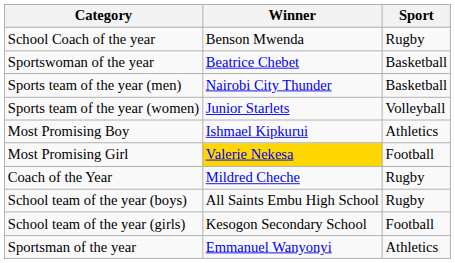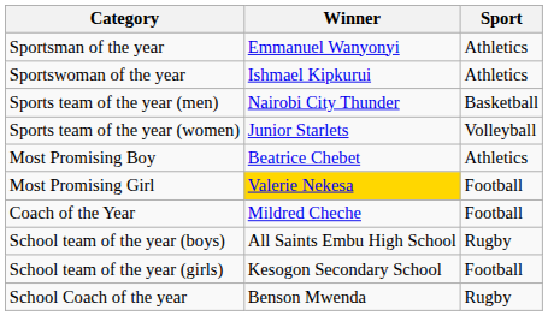 <table class="wikitable">
 <tr>
 <th>Category</th>
 <th>Winner</th>
 <th>Sport</th>
 </tr>
 <tr>
-<td>School Coach of the year</td>
-<td>Benson Mwenda</td>
-<td>Rugby</td>
+<td>Sportsman of the year</td>
+<td><a href='#'>Emmanuel Wanyonyi</a></td>
+<td>Athletics</td>
 </tr>
 <tr>
 <td>Sportswoman of the year</td>
-<td><a href='#'>Beatrice Chebet</a></td>
-<td>Basketball</td>
+<td><a href='#'>Ishmael Kipkurui</a></td>
+<td>Athletics</td>
 </tr>
 <tr>
 <td>Sports team of the year (men)</td>
 <td><a href='#'>Nairobi City Thunder</a></td>
 <td>Basketball</td>
 </tr>
 <tr>
 <td>Sports team of the year (women)</td>
 <td><a href='#'>Junior Starlets</a></td>
 <td>Volleyball</td>
 </tr>
 <tr>
 <td>Most Promising Boy</td>
-<td><a href='#'>Ishmael Kipkurui</a></td>
+<td><a href='#'>Beatrice Chebet</a></td>
 <td>Athletics</td>
 </tr>
 <tr>
 <td>Most Promising Girl</td>
 <td style="background: gold;"><a href='#'>Valerie Nekesa</a></td>
 <td>Football</td>
 </tr>
 <tr>
 <td>Coach of the Year</td>
 <td><a href='#'>Mildred Cheche</a></td>
-<td>Rugby</td>
+<td>Football</td>
 </tr>
 <tr>
 <td>School team of the year (boys)</td>
 <td>All Saints Embu High School</td>
 <td>Rugby</td>
 </tr>
 <tr>
 <td>School team of the year (girls)</td>
 <td>Kesogon Secondary School</td>
 <td>Football</td>
 </tr>
 <tr>
-<td>Sportsman of the year</td>
-<td><a href='#'>Emmanuel Wanyonyi</a></td>
-<td>Athletics</td>
+<td>School Coach of the year</td>
+<td>Benson Mwenda</td>
+<td>Rugby</td>
 </tr>
 </table>
